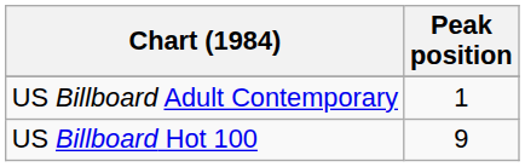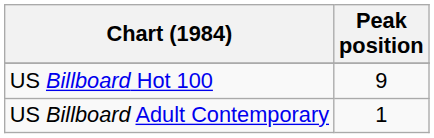 <table class="wikitable sortable">
 <tr>
 <th>Chart (1984)</th>
 <th>Peak<br>position</th>
 </tr>
 <tr>
 </tr>
 <tr>
+<td>US <a href='#'><em>Billboard</em> Hot 100</a></td>
+<td align="center">9</td>
+</tr>
+<tr>
 <td>US <em>Billboard</em> <a href='#'>Adult Contemporary</a></td>
 <td align="center">1</td>
 </tr>
-<tr>
-<td>US <a href='#'><em>Billboard</em> Hot 100</a></td>
-<td align="center">9</td>
-</tr>
 </table>
